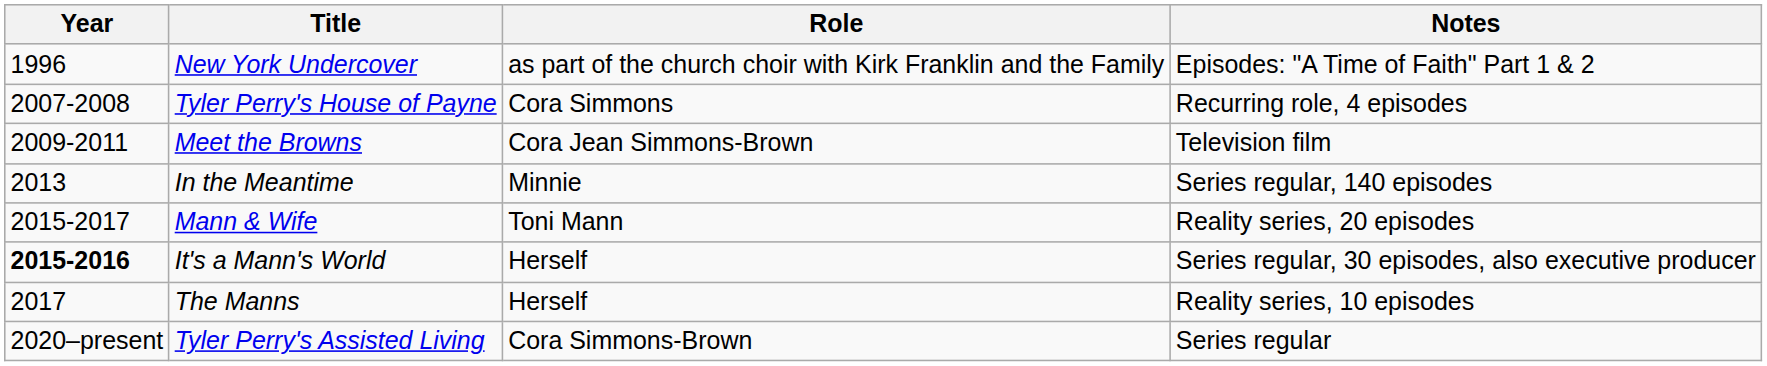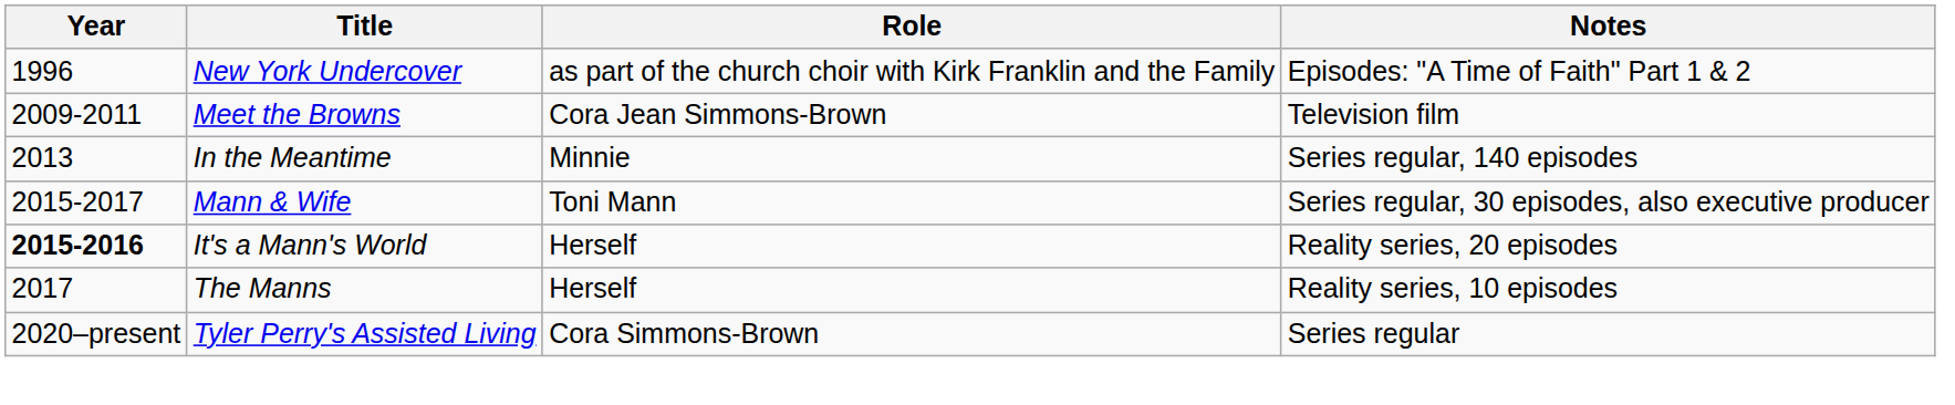 <table class="wikitable sortable">
 <tr>
 <th>Year</th>
 <th>Title</th>
 <th>Role</th>
 <th>Notes</th>
 </tr>
 <tr>
 <td>1996</td>
 <td><em><a href='#'>New York Undercover</a></em></td>
 <td>as part of the church choir with Kirk Franklin and the Family</td>
 <td>Episodes: "A Time of Faith" Part 1 & 2</td>
-</tr>
-<tr>
-<td>2007-2008</td>
-<td><em><a href='#'>Tyler Perry's House of Payne</a></em></td>
-<td>Cora Simmons</td>
-<td>Recurring role, 4 episodes</td>
 </tr>
 <tr>
 <td>2009-2011</td>
 <td><em><a href='#'>Meet the Browns</a></em></td>
 <td>Cora Jean Simmons-Brown</td>
 <td>Television film</td>
 </tr>
 <tr>
 <td>2013</td>
 <td><em>In the Meantime</em></td>
 <td>Minnie</td>
 <td>Series regular, 140 episodes</td>
 </tr>
 <tr>
 <td>2015-2017</td>
 <td><em><a href='#'>Mann & Wife</a></em></td>
 <td>Toni Mann</td>
-<td>Reality series, 20 episodes</td>
+<td>Series regular, 30 episodes, also executive producer</td>
 </tr>
 <tr>
 <td><strong>2015-2016</strong></td>
 <td><em>It's a Mann's World</em></td>
 <td>Herself</td>
-<td>Series regular, 30 episodes, also executive producer</td>
+<td>Reality series, 20 episodes</td>
 </tr>
 <tr>
 <td>2017</td>
 <td><em>The Manns</em></td>
 <td>Herself</td>
 <td>Reality series, 10 episodes</td>
 </tr>
 <tr>
 <td>2020–present</td>
 <td><em><a href='#'>Tyler Perry's Assisted Living</a></em></td>
 <td>Cora Simmons-Brown</td>
 <td>Series regular</td>
 </tr>
 </table>
